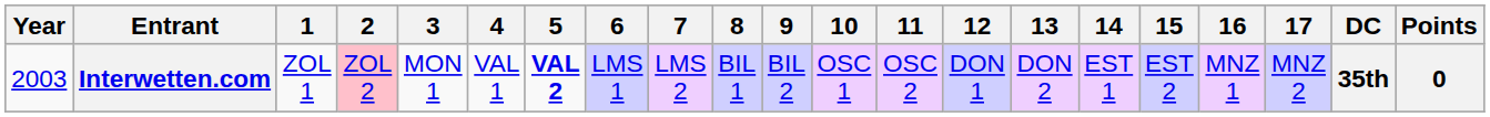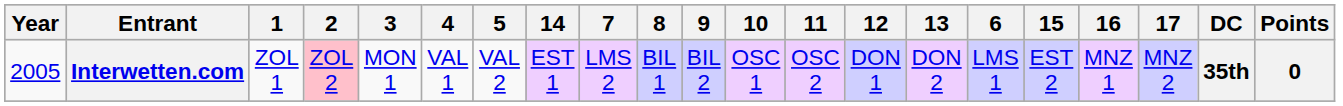 <table class="wikitable" style="text-align:center; font-size:85%">
 <tr>
 <th>Year</th>
 <th>Entrant</th>
 <th>1</th>
 <th>2</th>
 <th>3</th>
 <th>4</th>
 <th>5</th>
-<th>6</th>
+<th>14</th>
 <th>7</th>
 <th>8</th>
 <th>9</th>
 <th>10</th>
 <th>11</th>
 <th>12</th>
 <th>13</th>
-<th>14</th>
+<th>6</th>
 <th>15</th>
 <th>16</th>
 <th>17</th>
 <th>DC</th>
 <th>Points</th>
 </tr>
 <tr>
-<td><a href='#'>2003</a></td>
+<td><a href='#'>2005</a></td>
 <th nowrap><a href='#'>Interwetten.com</a></th>
 <td><a href='#'>ZOL<br>1</a></td>
 <td style="background: pink;"><a href='#'>ZOL<br>2</a></td>
 <td><a href='#'>MON<br>1</a></td>
 <td><a href='#'>VAL<br>1</a></td>
-<td><strong><a href='#'>VAL<br>2</a></strong></td>
-<td style="background:#CFCFFF;"><a href='#'>LMS<br>1</a><br></td>
+<td><a href='#'>VAL<br>2</a></td>
+<td style="background:#EFCFFF"><a href='#'>EST<br>1</a><br></td>
 <td style="background:#EFCFFF;"><a href='#'>LMS<br>2</a><br></td>
 <td style="background:#CFCFFF;"><a href='#'>BIL<br>1</a><br></td>
 <td style="background:#CFCFFF;"><a href='#'>BIL<br>2</a><br></td>
 <td style="background:#EFCFFF;"><a href='#'>OSC<br>1</a><br></td>
 <td style="background:#EFCFFF;"><a href='#'>OSC<br>2</a><br></td>
 <td style="background:#CFCFFF;"><a href='#'>DON<br>1</a><br></td>
 <td style="background:#EFCFFF;"><a href='#'>DON<br>2</a><br></td>
-<td style="background:#EFCFFF"><a href='#'>EST<br>1</a><br></td>
+<td style="background:#CFCFFF;"><a href='#'>LMS<br>1</a><br></td>
 <td style="background:#CFCFFF;"><a href='#'>EST<br>2</a><br></td>
 <td style="background:#EFCFFF;"><a href='#'>MNZ<br>1</a><br></td>
 <td style="background:#CFCFFF;"><a href='#'>MNZ<br>2</a><br></td>
 <th>35th</th>
 <th>0</th>
 </tr>
 </table>
